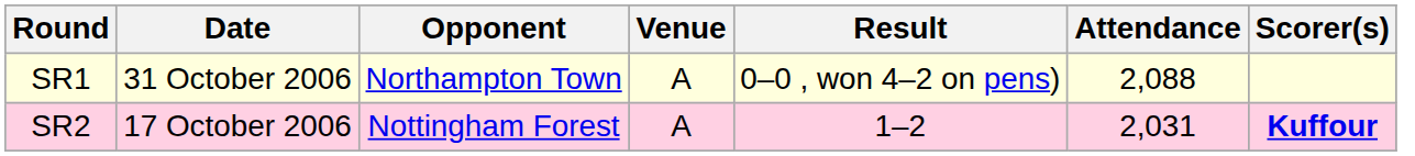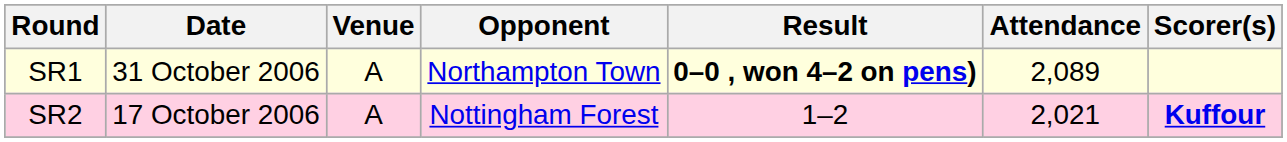 <table class="wikitable sortable" style="text-align:center;">
 <tr>
 <th>Round</th>
 <th>Date</th>
+<th>Venue</th>
 <th>Opponent</th>
-<th>Venue</th>
 <th>Result</th>
 <th>Attendance</th>
 <th>Scorer(s)</th>
 </tr>
 <tr style="background:#ffd;">
 <td>SR1</td>
 <td>31 October 2006</td>
+<td>A</td>
 <td><a href='#'>Northampton Town</a></td>
-<td>A</td>
-<td>0–0 , won 4–2 on <a href='#'>pens</a>)</td>
-<td>2,088</td>
+<td><strong>0–0 , won 4–2 on <a href='#'>pens</a>)</strong></td>
+<td>2,089</td>
 <td></td>
 </tr>
 <tr style="background:#ffd0e3;">
 <td>SR2</td>
 <td>17 October 2006</td>
+<td>A</td>
 <td><a href='#'>Nottingham Forest</a></td>
-<td>A</td>
 <td>1–2</td>
-<td>2,031</td>
+<td>2,021</td>
 <td><strong><a href='#'>Kuffour</a></strong></td>
 </tr>
 </table>
